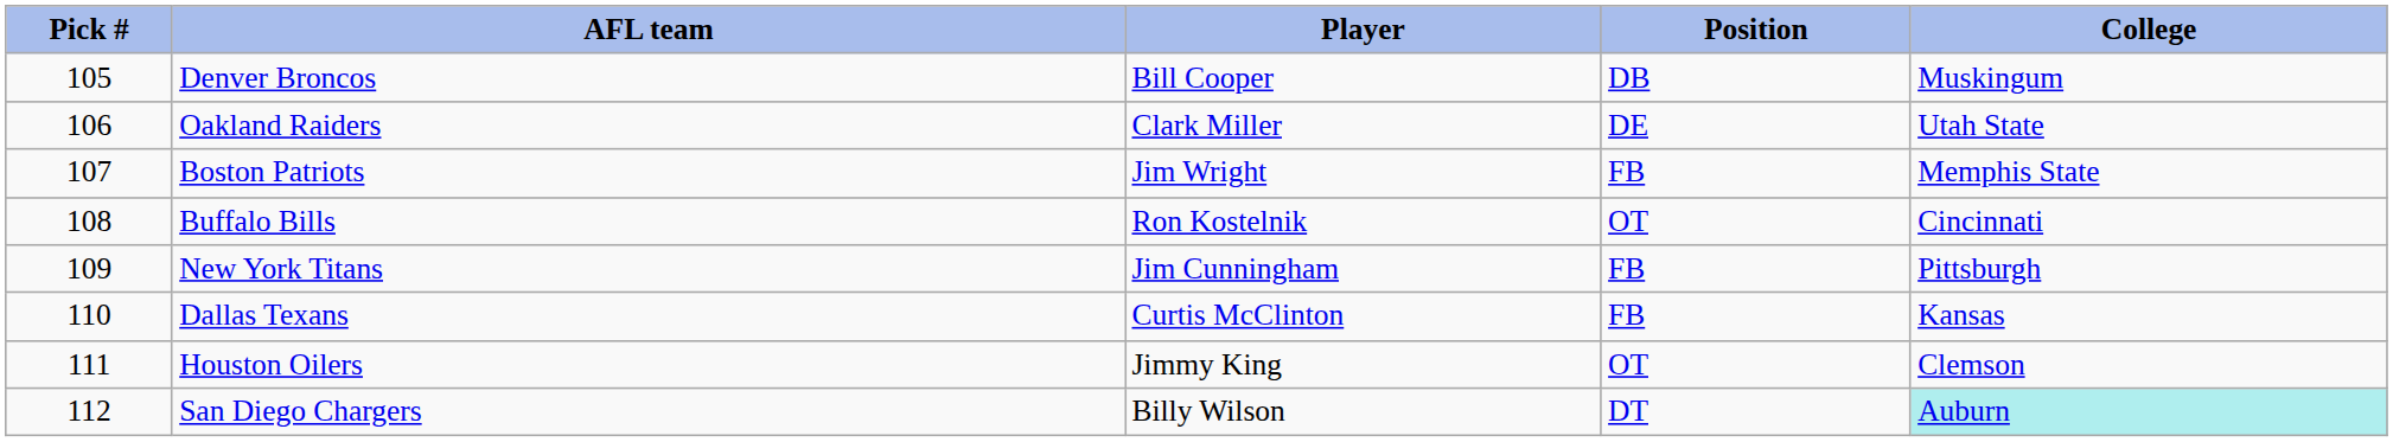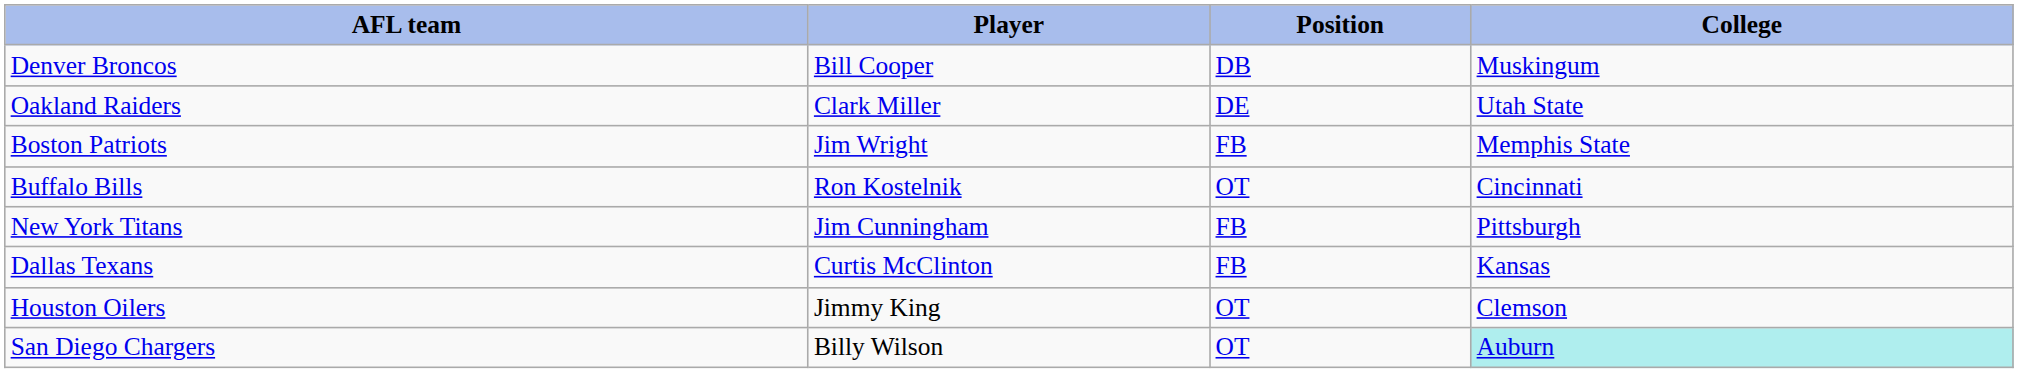 <table class="wikitable sortable sortable" style="width: 100%">
 <tr>
-<th style="background:#A8BDEC;" width=7%>Pick #</th>
 <th width=40% style="background:#A8BDEC;">AFL team</th>
 <th width=20% style="background:#A8BDEC;">Player</th>
 <th width=13% style="background:#A8BDEC;">Position</th>
 <th style="background:#A8BDEC;">College</th>
 </tr>
 <tr>
-<td align="center">105</td>
 <td><a href='#'>Denver Broncos</a></td>
 <td><a href='#'>Bill Cooper</a></td>
 <td><a href='#'>DB</a></td>
 <td><a href='#'>Muskingum</a></td>
 </tr>
 <tr>
-<td align="center">106</td>
 <td><a href='#'>Oakland Raiders</a></td>
 <td><a href='#'>Clark Miller</a></td>
 <td><a href='#'>DE</a></td>
 <td><a href='#'>Utah State</a></td>
 </tr>
 <tr>
-<td align="center">107</td>
 <td><a href='#'>Boston Patriots</a></td>
 <td><a href='#'>Jim Wright</a></td>
 <td><a href='#'>FB</a></td>
 <td><a href='#'>Memphis State</a></td>
 </tr>
 <tr>
-<td align="center">108</td>
 <td><a href='#'>Buffalo Bills</a></td>
 <td><a href='#'>Ron Kostelnik</a></td>
 <td><a href='#'>OT</a></td>
 <td><a href='#'>Cincinnati</a></td>
 </tr>
 <tr>
-<td align="center">109</td>
 <td><a href='#'>New York Titans</a></td>
 <td><a href='#'>Jim Cunningham</a></td>
 <td><a href='#'>FB</a></td>
 <td><a href='#'>Pittsburgh</a></td>
 </tr>
 <tr>
-<td align="center">110</td>
 <td><a href='#'>Dallas Texans</a></td>
 <td><a href='#'>Curtis McClinton</a></td>
 <td><a href='#'>FB</a></td>
 <td><a href='#'>Kansas</a></td>
 </tr>
 <tr>
-<td align="center">111</td>
 <td><a href='#'>Houston Oilers</a></td>
 <td>Jimmy King</td>
 <td><a href='#'>OT</a></td>
 <td><a href='#'>Clemson</a></td>
 </tr>
 <tr>
-<td align="center">112</td>
 <td><a href='#'>San Diego Chargers</a></td>
 <td>Billy Wilson</td>
-<td><a href='#'>DT</a></td>
+<td><a href='#'>OT</a></td>
 <td style="background: paleturquoise;"><a href='#'>Auburn</a></td>
 </tr>
 </table>
